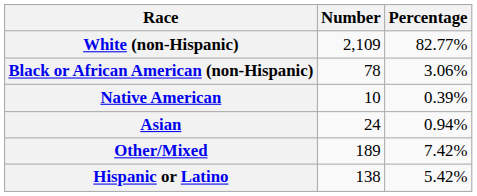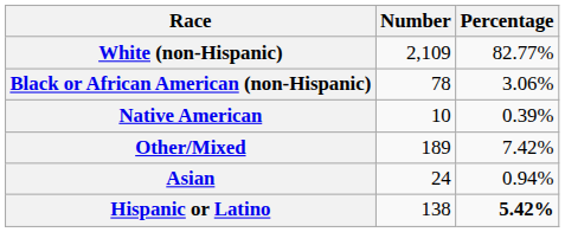 <table class="wikitable" style="text-align:right">
 <tr>
 <th scope="col">Race</th>
 <th scope="col">Number</th>
 <th scope="col">Percentage</th>
 </tr>
 <tr>
 <th scope="row"><a href='#'>White</a> (non-Hispanic)</th>
 <td>2,109</td>
 <td>82.77%</td>
 </tr>
 <tr>
 <th scope="row"><a href='#'>Black or African American</a> (non-Hispanic)</th>
 <td>78</td>
 <td>3.06%</td>
 </tr>
 <tr>
 <th scope="row"><a href='#'>Native American</a></th>
 <td>10</td>
 <td>0.39%</td>
 </tr>
 <tr>
+<th scope="row"><a href='#'>Other/Mixed</a></th>
+<td>189</td>
+<td>7.42%</td>
+</tr>
+<tr>
 <th scope="row"><a href='#'>Asian</a></th>
 <td>24</td>
 <td>0.94%</td>
 </tr>
 <tr>
-<th scope="row"><a href='#'>Other/Mixed</a></th>
-<td>189</td>
-<td>7.42%</td>
-</tr>
-<tr>
 <th scope="row"><a href='#'>Hispanic</a> or <a href='#'>Latino</a></th>
 <td>138</td>
-<td>5.42%</td>
+<td><strong>5.42%</strong></td>
 </tr>
 </table>
